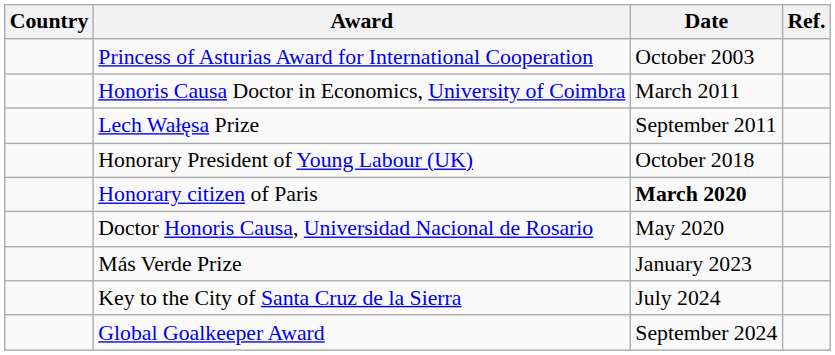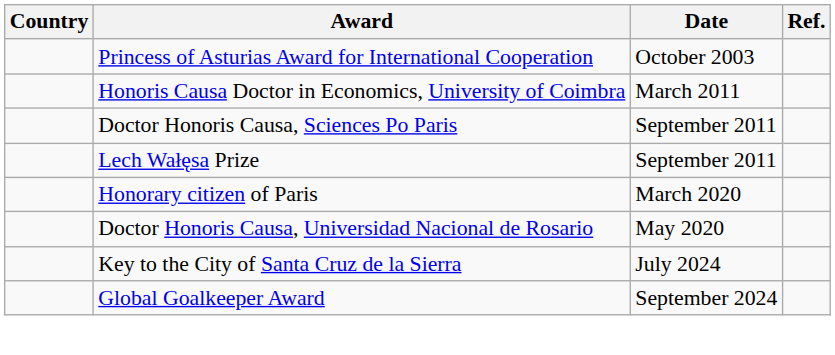 <table class="wikitable">
 <tr>
 <th>Country</th>
 <th>Award</th>
 <th>Date</th>
 <th>Ref.</th>
 </tr>
 <tr>
 <td></td>
 <td><a href='#'>Princess of Asturias Award for International Cooperation</a></td>
 <td>October 2003</td>
 <td></td>
 </tr>
 <tr>
 <td></td>
 <td><a href='#'>Honoris Causa</a> Doctor in Economics, <a href='#'>University of Coimbra</a></td>
 <td>March 2011</td>
 <td></td>
 </tr>
 <tr>
 <td></td>
+<td>Doctor Honoris Causa, <a href='#'>Sciences Po Paris</a></td>
+<td>September 2011</td>
+<td></td>
+</tr>
+<tr>
+<td></td>
 <td><a href='#'>Lech Wałęsa</a> Prize</td>
 <td>September 2011</td>
 <td></td>
 </tr>
 <tr>
 <td></td>
-<td>Honorary President of <a href='#'>Young Labour (UK)</a></td>
-<td>October 2018</td>
-<td></td>
-</tr>
-<tr>
-<td></td>
 <td><a href='#'>Honorary citizen</a> of Paris</td>
-<td><strong>March 2020</strong></td>
+<td>March 2020</td>
 <td></td>
 </tr>
 <tr>
 <td></td>
 <td>Doctor <a href='#'>Honoris Causa</a>, <a href='#'>Universidad Nacional de Rosario</a></td>
 <td>May 2020</td>
-<td></td>
-</tr>
-<tr>
-<td></td>
-<td>Más Verde Prize</td>
-<td>January 2023</td>
 <td></td>
 </tr>
 <tr>
 <td></td>
 <td>Key to the City of <a href='#'>Santa Cruz de la Sierra</a></td>
 <td>July 2024</td>
 <td></td>
 </tr>
 <tr>
 <td></td>
 <td><a href='#'>Global Goalkeeper Award</a></td>
 <td>September 2024</td>
 <td></td>
 </tr>
 </table>
